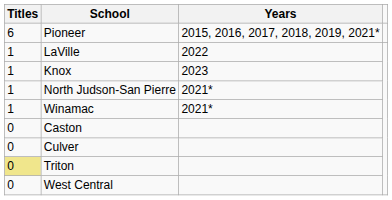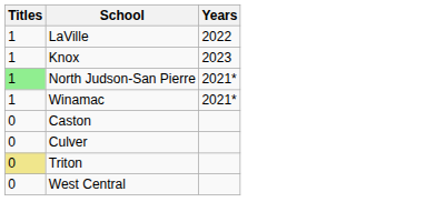 <table class="wikitable">
 <tr>
 <th>Titles</th>
 <th>School</th>
 <th>Years</th>
-</tr>
-<tr>
-<td>6</td>
-<td>Pioneer</td>
-<td>2015, 2016, 2017, 2018, 2019, 2021*</td>
-<td></td>
 </tr>
 <tr>
 <td>1</td>
 <td>LaVille</td>
 <td>2022</td>
 </tr>
 <tr>
 <td>1</td>
 <td>Knox</td>
 <td>2023</td>
 </tr>
 <tr>
-<td>1</td>
+<td style="background: lightgreen;">1</td>
 <td>North Judson-San Pierre</td>
 <td>2021*</td>
 </tr>
 <tr>
 <td>1</td>
 <td>Winamac</td>
 <td>2021*</td>
 </tr>
 <tr>
 <td>0</td>
 <td>Caston</td>
 <td></td>
 </tr>
 <tr>
 <td>0</td>
 <td>Culver</td>
 <td></td>
 </tr>
 <tr>
 <td style="background: khaki;">0</td>
 <td>Triton</td>
 <td></td>
 </tr>
 <tr>
 <td>0</td>
 <td>West Central</td>
 <td></td>
 </tr>
 </table>
